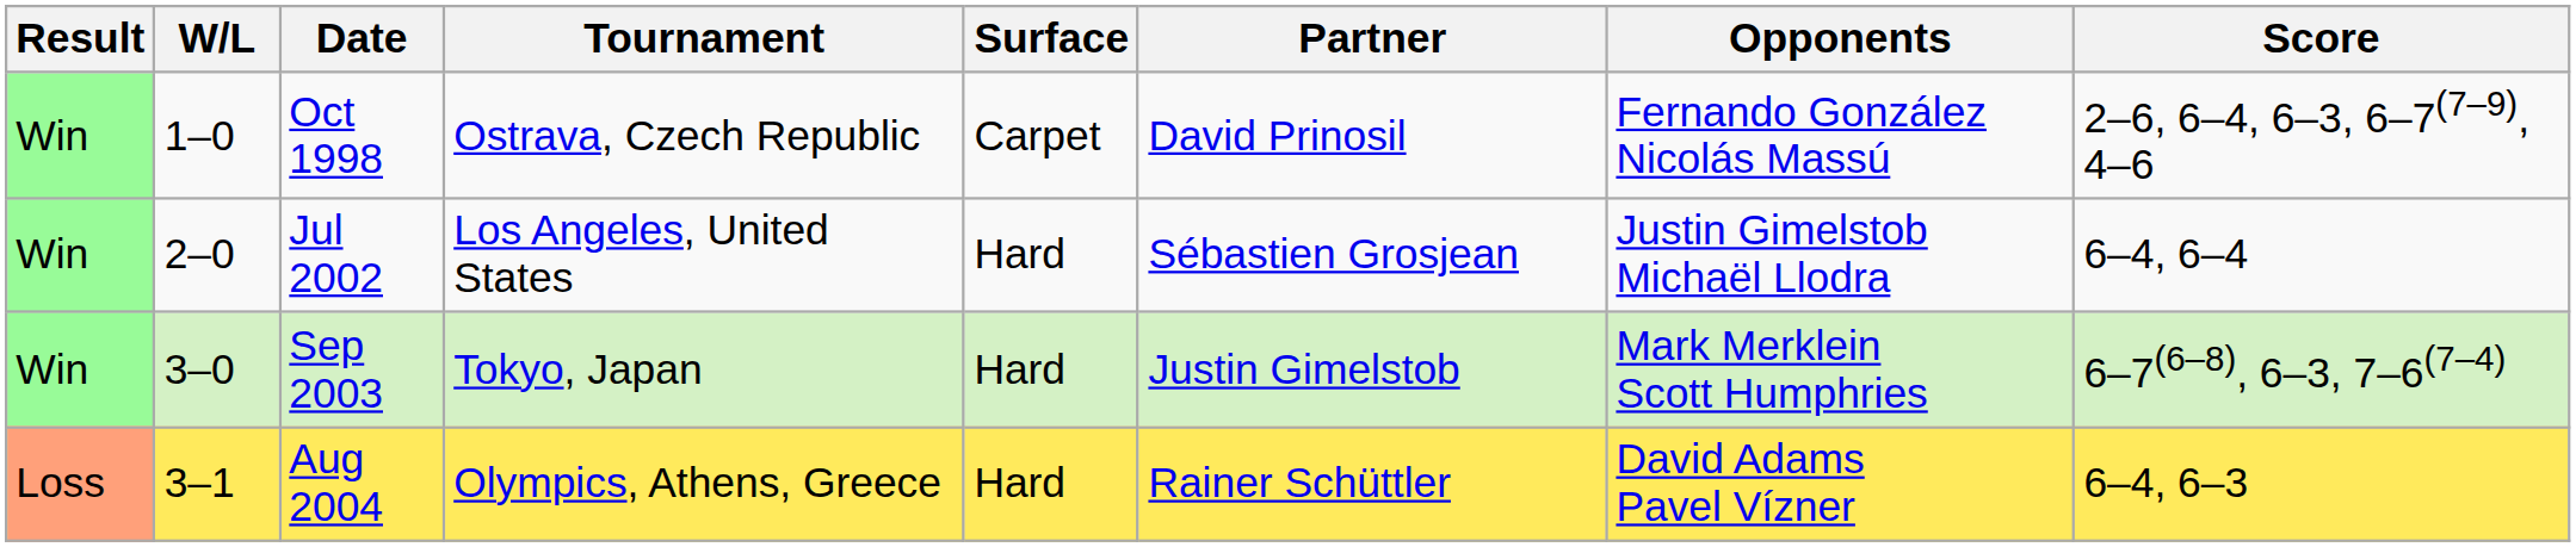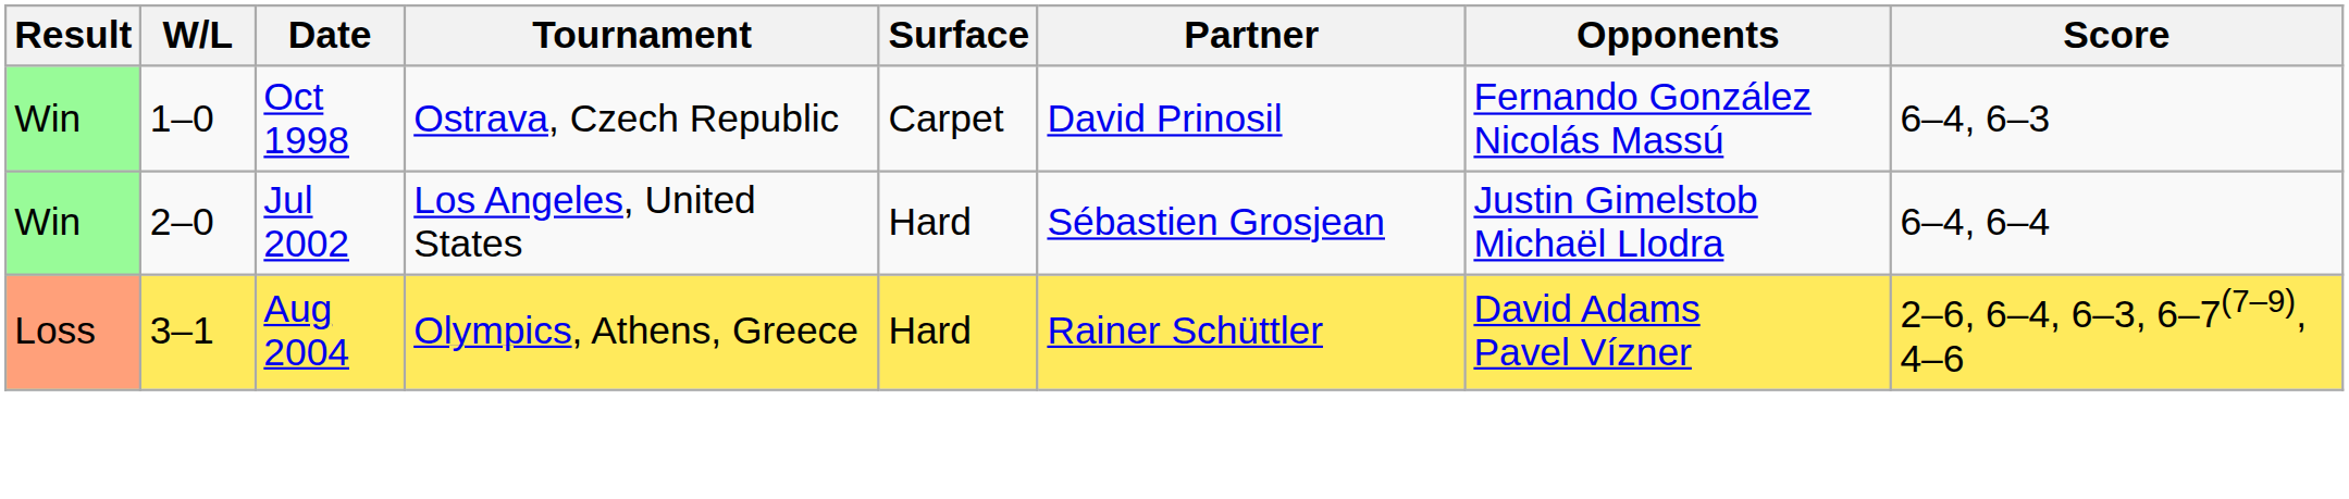 <table class="sortable wikitable">
 <tr>
 <th style="width:40px">Result</th>
 <th style="width:40px" class="unsortable">W/L</th>
 <th style="width:55px">Date</th>
 <th style="width:190px">Tournament</th>
 <th style="width:50px">Surface</th>
 <th style="width:170px">Partner</th>
 <th style="width:170px">Opponents</th>
 <th style="width:180px" class="unsortable">Score</th>
 </tr>
 <tr>
 <td style="background:#98fb98;">Win</td>
 <td>1–0</td>
 <td><a href='#'>Oct 1998</a></td>
 <td><a href='#'>Ostrava</a>, Czech Republic</td>
 <td>Carpet</td>
 <td> <a href='#'>David Prinosil</a></td>
 <td> <a href='#'>Fernando González</a><br> <a href='#'>Nicolás Massú</a></td>
-<td>2–6, 6–4, 6–3, 6–7<sup>(7–9)</sup>, 4–6</td>
+<td>6–4, 6–3</td>
 </tr>
 <tr>
 <td style="background:#98fb98;">Win</td>
 <td>2–0</td>
 <td><a href='#'>Jul 2002</a></td>
 <td><a href='#'>Los Angeles</a>, United States</td>
 <td>Hard</td>
 <td> <a href='#'>Sébastien Grosjean</a></td>
 <td> <a href='#'>Justin Gimelstob</a> <br>  <a href='#'>Michaël Llodra</a></td>
 <td>6–4, 6–4</td>
 </tr>
-<tr style="background:#d4f1c5;">
-<td style="background:#98fb98;">Win</td>
-<td>3–0</td>
-<td><a href='#'>Sep 2003</a></td>
-<td><a href='#'>Tokyo</a>, Japan</td>
-<td>Hard</td>
-<td> <a href='#'>Justin Gimelstob</a></td>
-<td> <a href='#'>Mark Merklein</a> <br>  <a href='#'>Scott Humphries</a></td>
-<td>6–7<sup>(6–8)</sup>, 6–3, 7–6<sup>(7–4)</sup></td>
-</tr>
 <tr style="background:#ffea5c;">
 <td style="background:#ffa07a;">Loss</td>
 <td>3–1</td>
 <td><a href='#'>Aug 2004</a></td>
 <td><a href='#'>Olympics</a>, Athens, Greece</td>
 <td>Hard</td>
 <td> <a href='#'>Rainer Schüttler</a></td>
 <td> <a href='#'>David Adams</a> <br>  <a href='#'>Pavel Vízner</a></td>
-<td>6–4, 6–3</td>
+<td>2–6, 6–4, 6–3, 6–7<sup>(7–9)</sup>, 4–6</td>
 </tr>
 </table>
